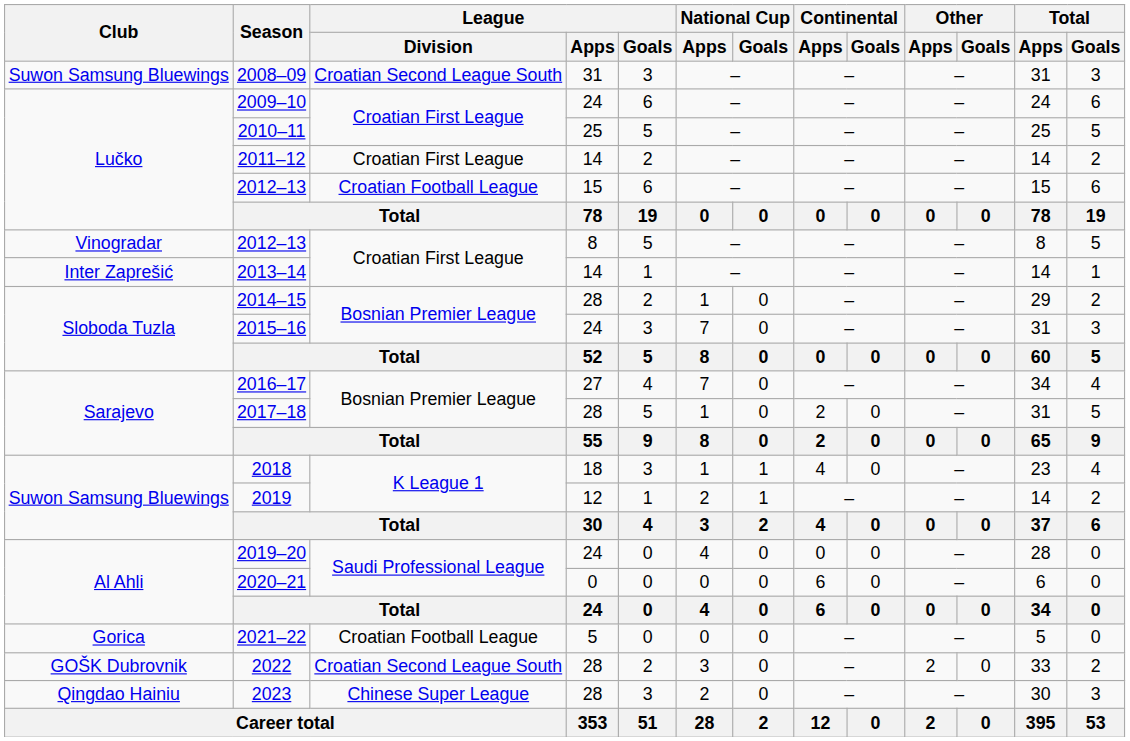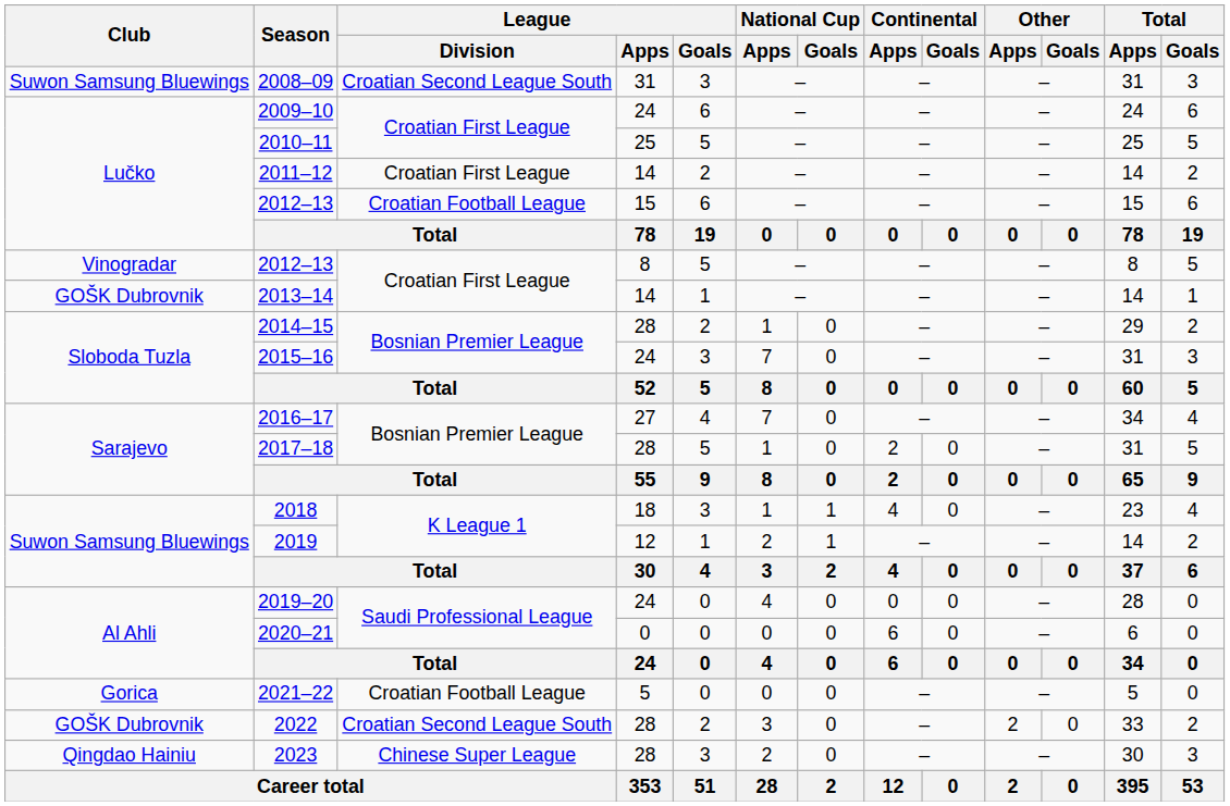 <table class="wikitable" style="text-align:center">
 <tr>
 <th rowspan=2>Club</th>
 <th rowspan=2>Season</th>
 <th colspan=3>League</th>
 <th colspan=2>National Cup</th>
 <th colspan=2>Continental</th>
 <th colspan=2>Other</th>
 <th colspan=2>Total</th>
 </tr>
 <tr>
 <th>Division</th>
 <th>Apps</th>
 <th>Goals</th>
 <th>Apps</th>
 <th>Goals</th>
 <th>Apps</th>
 <th>Goals</th>
 <th>Apps</th>
 <th>Goals</th>
 <th>Apps</th>
 <th>Goals</th>
 </tr>
 <tr>
 <td><a href='#'>Suwon Samsung Bluewings</a></td>
 <td><a href='#'>2008–09</a></td>
 <td><a href='#'>Croatian Second League South</a></td>
 <td>31</td>
 <td>3</td>
 <td colspan=2>–</td>
 <td colspan=2>–</td>
 <td colspan=2>–</td>
 <td>31</td>
 <td>3</td>
 </tr>
 <tr>
 <td rowspan=5><a href='#'>Lučko</a></td>
 <td><a href='#'>2009–10</a></td>
 <td rowspan=2><a href='#'>Croatian First League</a></td>
 <td>24</td>
 <td>6</td>
 <td colspan=2>–</td>
 <td colspan=2>–</td>
 <td colspan=2>–</td>
 <td>24</td>
 <td>6</td>
 </tr>
 <tr>
 <td><a href='#'>2010–11</a></td>
 <td>25</td>
 <td>5</td>
 <td colspan=2>–</td>
 <td colspan=2>–</td>
 <td colspan=2>–</td>
 <td>25</td>
 <td>5</td>
 </tr>
 <tr>
 <td><a href='#'>2011–12</a></td>
 <td>Croatian First League</td>
 <td>14</td>
 <td>2</td>
 <td colspan=2>–</td>
 <td colspan=2>–</td>
 <td colspan=2>–</td>
 <td>14</td>
 <td>2</td>
 </tr>
 <tr>
 <td><a href='#'>2012–13</a></td>
 <td><a href='#'>Croatian Football League</a></td>
 <td>15</td>
 <td>6</td>
 <td colspan=2>–</td>
 <td colspan=2>–</td>
 <td colspan=2>–</td>
 <td>15</td>
 <td>6</td>
 </tr>
 <tr>
 <th colspan=2>Total</th>
 <th>78</th>
 <th>19</th>
 <th>0</th>
 <th>0</th>
 <th>0</th>
 <th>0</th>
 <th>0</th>
 <th>0</th>
 <th>78</th>
 <th>19</th>
 </tr>
 <tr>
 <td><a href='#'>Vinogradar</a></td>
 <td><a href='#'>2012–13</a></td>
 <td rowspan=2>Croatian First League</td>
 <td>8</td>
 <td>5</td>
 <td colspan=2>–</td>
 <td colspan=2>–</td>
 <td colspan=2>–</td>
 <td>8</td>
 <td>5</td>
 </tr>
 <tr>
-<td><a href='#'>Inter Zaprešić</a></td>
+<td><a href='#'>GOŠK Dubrovnik</a></td>
 <td><a href='#'>2013–14</a></td>
 <td>14</td>
 <td>1</td>
 <td colspan=2>–</td>
 <td colspan=2>–</td>
 <td colspan=2>–</td>
 <td>14</td>
 <td>1</td>
 </tr>
 <tr>
 <td rowspan=3><a href='#'>Sloboda Tuzla</a></td>
 <td><a href='#'>2014–15</a></td>
 <td rowspan=2><a href='#'>Bosnian Premier League</a></td>
 <td>28</td>
 <td>2</td>
 <td>1</td>
 <td>0</td>
 <td colspan=2>–</td>
 <td colspan=2>–</td>
 <td>29</td>
 <td>2</td>
 </tr>
 <tr>
 <td><a href='#'>2015–16</a></td>
 <td>24</td>
 <td>3</td>
 <td>7</td>
 <td>0</td>
 <td colspan=2>–</td>
 <td colspan=2>–</td>
 <td>31</td>
 <td>3</td>
 </tr>
 <tr>
 <th colspan=2>Total</th>
 <th>52</th>
 <th>5</th>
 <th>8</th>
 <th>0</th>
 <th>0</th>
 <th>0</th>
 <th>0</th>
 <th>0</th>
 <th>60</th>
 <th>5</th>
 </tr>
 <tr>
 <td rowspan=3><a href='#'>Sarajevo</a></td>
 <td><a href='#'>2016–17</a></td>
 <td rowspan=2>Bosnian Premier League</td>
 <td>27</td>
 <td>4</td>
 <td>7</td>
 <td>0</td>
 <td colspan=2>–</td>
 <td colspan=2>–</td>
 <td>34</td>
 <td>4</td>
 </tr>
 <tr>
 <td><a href='#'>2017–18</a></td>
 <td>28</td>
 <td>5</td>
 <td>1</td>
 <td>0</td>
 <td>2</td>
 <td>0</td>
 <td colspan=2>–</td>
 <td>31</td>
 <td>5</td>
 </tr>
 <tr>
 <th colspan=2>Total</th>
 <th>55</th>
 <th>9</th>
 <th>8</th>
 <th>0</th>
 <th>2</th>
 <th>0</th>
 <th>0</th>
 <th>0</th>
 <th>65</th>
 <th>9</th>
 </tr>
 <tr>
 <td rowspan=3><a href='#'>Suwon Samsung Bluewings</a></td>
 <td><a href='#'>2018</a></td>
 <td rowspan=2><a href='#'>K League 1</a></td>
 <td>18</td>
 <td>3</td>
 <td>1</td>
 <td>1</td>
 <td>4</td>
 <td>0</td>
 <td colspan=2>–</td>
 <td>23</td>
 <td>4</td>
 </tr>
 <tr>
 <td><a href='#'>2019</a></td>
 <td>12</td>
 <td>1</td>
 <td>2</td>
 <td>1</td>
 <td colspan=2>–</td>
 <td colspan=2>–</td>
 <td>14</td>
 <td>2</td>
 </tr>
 <tr>
 <th colspan=2>Total</th>
 <th>30</th>
 <th>4</th>
 <th>3</th>
 <th>2</th>
 <th>4</th>
 <th>0</th>
 <th>0</th>
 <th>0</th>
 <th>37</th>
 <th>6</th>
 </tr>
 <tr>
 <td rowspan=3><a href='#'>Al Ahli</a></td>
 <td><a href='#'>2019–20</a></td>
 <td rowspan=2><a href='#'>Saudi Professional League</a></td>
 <td>24</td>
 <td>0</td>
 <td>4</td>
 <td>0</td>
 <td>0</td>
 <td>0</td>
 <td colspan=2>–</td>
 <td>28</td>
 <td>0</td>
 </tr>
 <tr>
 <td><a href='#'>2020–21</a></td>
 <td>0</td>
 <td>0</td>
 <td>0</td>
 <td>0</td>
 <td>6</td>
 <td>0</td>
 <td colspan=2>–</td>
 <td>6</td>
 <td>0</td>
 </tr>
 <tr>
 <th colspan=2>Total</th>
 <th>24</th>
 <th>0</th>
 <th>4</th>
 <th>0</th>
 <th>6</th>
 <th>0</th>
 <th>0</th>
 <th>0</th>
 <th>34</th>
 <th>0</th>
 </tr>
 <tr>
 <td><a href='#'>Gorica</a></td>
 <td><a href='#'>2021–22</a></td>
 <td>Croatian Football League</td>
 <td>5</td>
 <td>0</td>
 <td>0</td>
 <td>0</td>
 <td colspan=2>–</td>
 <td colspan=2>–</td>
 <td>5</td>
 <td>0</td>
 </tr>
 <tr>
 <td><a href='#'>GOŠK Dubrovnik</a></td>
 <td><a href='#'>2022</a></td>
 <td><a href='#'>Croatian Second League South</a></td>
 <td>28</td>
 <td>2</td>
 <td>3</td>
 <td>0</td>
 <td colspan=2>–</td>
 <td>2</td>
 <td>0</td>
 <td>33</td>
 <td>2</td>
 </tr>
 <tr>
 <td><a href='#'>Qingdao Hainiu</a></td>
 <td><a href='#'>2023</a></td>
 <td><a href='#'>Chinese Super League</a></td>
 <td>28</td>
 <td>3</td>
 <td>2</td>
 <td>0</td>
 <td colspan=2>–</td>
 <td colspan=2>–</td>
 <td>30</td>
 <td>3</td>
 </tr>
 <tr>
 <th colspan=3>Career total</th>
 <th>353</th>
 <th>51</th>
 <th>28</th>
 <th>2</th>
 <th>12</th>
 <th>0</th>
 <th>2</th>
 <th>0</th>
 <th>395</th>
 <th>53</th>
 </tr>
 </table>
